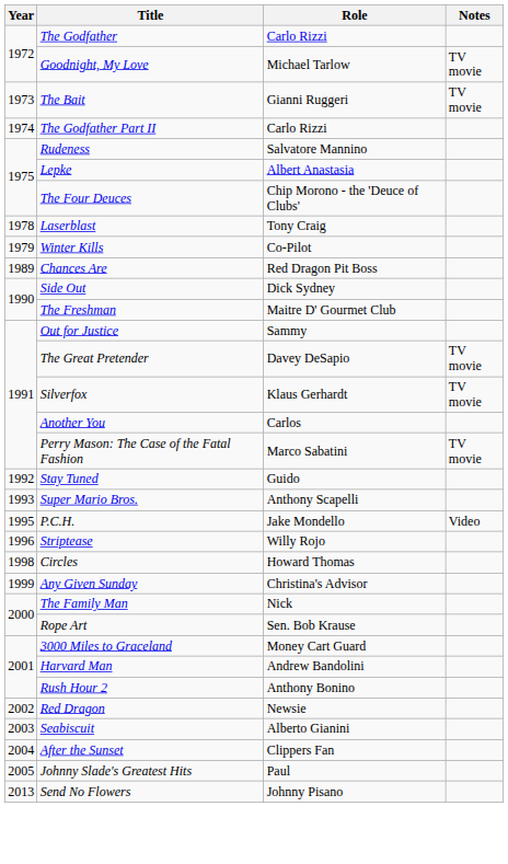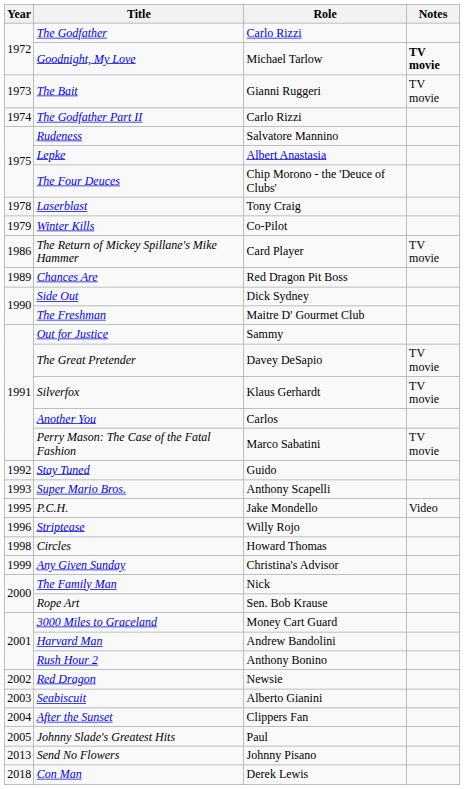 <table class="wikitable sortable">
 <tr>
 <th>Year</th>
 <th>Title</th>
 <th>Role</th>
 <th>Notes</th>
 </tr>
 <tr>
 <td rowspan="2">1972</td>
 <td><em><a href='#'>The Godfather</a></em></td>
 <td><a href='#'>Carlo Rizzi</a></td>
 <td></td>
 </tr>
 <tr>
 <td><em><a href='#'>Goodnight, My Love</a></em></td>
 <td>Michael Tarlow</td>
-<td>TV movie</td>
+<td><strong>TV movie</strong></td>
 </tr>
 <tr>
 <td>1973</td>
 <td><em><a href='#'>The Bait</a></em></td>
 <td>Gianni Ruggeri</td>
 <td>TV movie</td>
 </tr>
 <tr>
 <td>1974</td>
 <td><em><a href='#'>The Godfather Part II</a></em></td>
 <td>Carlo Rizzi</td>
 <td></td>
 </tr>
 <tr>
 <td rowspan="3">1975</td>
 <td><em><a href='#'>Rudeness</a></em></td>
 <td>Salvatore Mannino</td>
 <td></td>
 </tr>
 <tr>
 <td><em><a href='#'>Lepke</a></em></td>
 <td><a href='#'>Albert Anastasia</a></td>
 <td></td>
 </tr>
 <tr>
 <td><em><a href='#'>The Four Deuces</a></em></td>
 <td>Chip Morono - the 'Deuce of Clubs'</td>
 <td></td>
 </tr>
 <tr>
 <td>1978</td>
 <td><em><a href='#'>Laserblast</a></em></td>
 <td>Tony Craig</td>
 <td></td>
 </tr>
 <tr>
 <td>1979</td>
 <td><em><a href='#'>Winter Kills</a></em></td>
 <td>Co-Pilot</td>
 <td></td>
+</tr>
+<tr>
+<td>1986</td>
+<td><em>The Return of Mickey Spillane's Mike Hammer</em></td>
+<td>Card Player</td>
+<td>TV movie</td>
 </tr>
 <tr>
 <td>1989</td>
 <td><em><a href='#'>Chances Are</a></em></td>
 <td>Red Dragon Pit Boss</td>
 <td></td>
 </tr>
 <tr>
 <td rowspan="2">1990</td>
 <td><em><a href='#'>Side Out</a></em></td>
 <td>Dick Sydney</td>
 <td></td>
 </tr>
 <tr>
 <td><em><a href='#'>The Freshman</a></em></td>
 <td>Maitre D' Gourmet Club</td>
 <td></td>
 </tr>
 <tr>
 <td rowspan="5">1991</td>
 <td><em><a href='#'>Out for Justice</a></em></td>
 <td>Sammy</td>
 <td></td>
 </tr>
 <tr>
 <td><em>The Great Pretender</em></td>
 <td>Davey DeSapio</td>
 <td>TV movie</td>
 </tr>
 <tr>
 <td><em>Silverfox</em></td>
 <td>Klaus Gerhardt</td>
 <td>TV movie</td>
 </tr>
 <tr>
 <td><em><a href='#'>Another You</a></em></td>
 <td>Carlos</td>
 <td></td>
 </tr>
 <tr>
 <td><em>Perry Mason: The Case of the Fatal Fashion</em></td>
 <td>Marco Sabatini</td>
 <td>TV movie</td>
 </tr>
 <tr>
 <td>1992</td>
 <td><em><a href='#'>Stay Tuned</a></em></td>
 <td>Guido</td>
 <td></td>
 </tr>
 <tr>
 <td>1993</td>
 <td><em><a href='#'>Super Mario Bros.</a></em></td>
 <td>Anthony Scapelli</td>
 <td></td>
 </tr>
 <tr>
 <td>1995</td>
 <td><em>P.C.H.</em></td>
 <td>Jake Mondello</td>
 <td>Video</td>
 </tr>
 <tr>
 <td>1996</td>
 <td><em><a href='#'>Striptease</a></em></td>
 <td>Willy Rojo</td>
 <td></td>
 </tr>
 <tr>
 <td>1998</td>
 <td><em>Circles</em></td>
 <td>Howard Thomas</td>
 <td></td>
 </tr>
 <tr>
 <td>1999</td>
 <td><em><a href='#'>Any Given Sunday</a></em></td>
 <td>Christina's Advisor</td>
 <td></td>
 </tr>
 <tr>
 <td rowspan="2">2000</td>
 <td><em><a href='#'>The Family Man</a></em></td>
 <td>Nick</td>
 <td></td>
 </tr>
 <tr>
 <td><em>Rope Art</em></td>
 <td>Sen. Bob Krause</td>
 <td></td>
 </tr>
 <tr>
 <td rowspan="3">2001</td>
 <td><em><a href='#'>3000 Miles to Graceland</a></em></td>
 <td>Money Cart Guard</td>
 <td></td>
 </tr>
 <tr>
 <td><em><a href='#'>Harvard Man</a></em></td>
 <td>Andrew Bandolini</td>
 <td></td>
 </tr>
 <tr>
 <td><em><a href='#'>Rush Hour 2</a></em></td>
 <td>Anthony Bonino</td>
 <td></td>
 </tr>
 <tr>
 <td>2002</td>
 <td><em><a href='#'>Red Dragon</a></em></td>
 <td>Newsie</td>
 <td></td>
 </tr>
 <tr>
 <td>2003</td>
 <td><em><a href='#'>Seabiscuit</a></em></td>
 <td>Alberto Gianini</td>
 <td></td>
 </tr>
 <tr>
 <td>2004</td>
 <td><em><a href='#'>After the Sunset</a></em></td>
 <td>Clippers Fan</td>
 <td></td>
 </tr>
 <tr>
 <td>2005</td>
 <td><em>Johnny Slade's Greatest Hits</em></td>
 <td>Paul</td>
 <td></td>
 </tr>
 <tr>
 <td>2013</td>
 <td><em>Send No Flowers</em></td>
 <td>Johnny Pisano</td>
 <td></td>
 </tr>
+<tr>
+<td>2018</td>
+<td><em><a href='#'>Con Man</a></em></td>
+<td>Derek Lewis</td>
+<td></td>
+</tr>
 </table>
